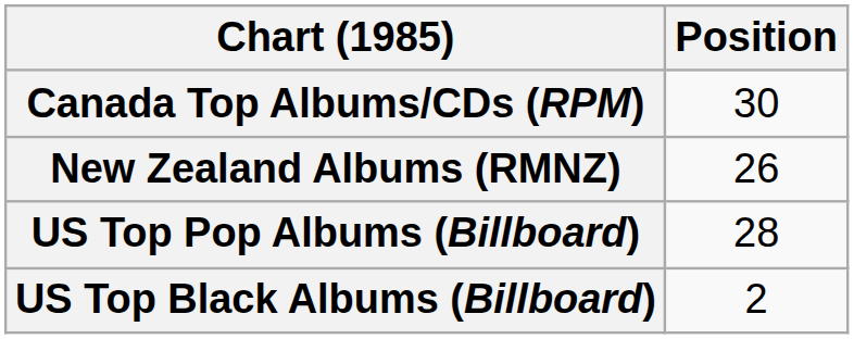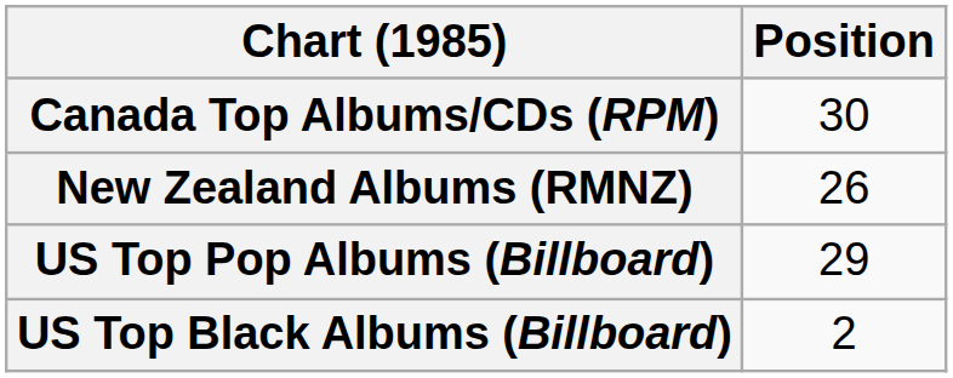 <table class="wikitable sortable plainrowheaders" style="text-align:center">
 <tr>
 <th scope="col">Chart (1985)</th>
 <th scope="col">Position</th>
 </tr>
 <tr>
 <th scope="row">Canada Top Albums/CDs (<em>RPM</em>)</th>
 <td>30</td>
 </tr>
 <tr>
 <th scope="row">New Zealand Albums (RMNZ)</th>
 <td>26</td>
 </tr>
 <tr>
 <th scope="row">US Top Pop Albums (<em>Billboard</em>)</th>
-<td>28</td>
+<td>29</td>
 </tr>
 <tr>
 <th scope="row">US Top Black Albums (<em>Billboard</em>)</th>
 <td>2</td>
 </tr>
 </table>
